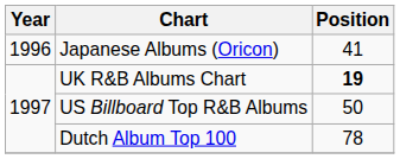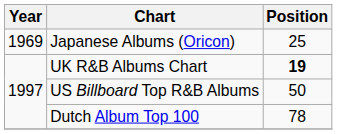 <table class="wikitable">
 <tr>
 <th>Year</th>
 <th>Chart</th>
 <th>Position</th>
 </tr>
 <tr>
-<td>1996</td>
+<td>1969</td>
 <td>Japanese Albums (<a href='#'>Oricon</a>)</td>
-<td align="center">41</td>
+<td align="center">25</td>
 </tr>
 <tr>
 <td rowspan="3">1997</td>
 <td>UK R&B Albums Chart</td>
 <td align="center"><strong>19</strong></td>
 </tr>
 <tr>
 <td>US <em>Billboard</em> Top R&B Albums</td>
 <td align="center">50</td>
 </tr>
 <tr>
 <td>Dutch <a href='#'>Album Top 100</a></td>
 <td align="center">78</td>
 </tr>
 <tr>
 </tr>
 </table>
